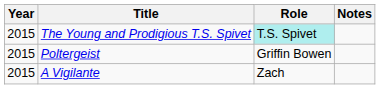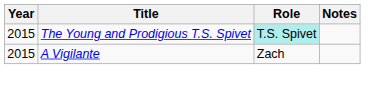 <table class="wikitable sortable">
 <tr>
 <th>Year</th>
 <th>Title</th>
 <th>Role</th>
 <th class="unsortable">Notes</th>
 </tr>
 <tr>
 <td>2015</td>
 <td><em><a href='#'>The Young and Prodigious T.S. Spivet</a></em></td>
 <td style="background: paleturquoise;">T.S. Spivet</td>
 <td></td>
 </tr>
 <tr>
 <td>2015</td>
-<td><em><a href='#'>Poltergeist</a></em></td>
-<td>Griffin Bowen</td>
-<td></td>
-</tr>
-<tr>
-<td>2015</td>
 <td><em><a href='#'>A Vigilante</a></em></td>
 <td>Zach</td>
 <td></td>
 </tr>
 </table>
